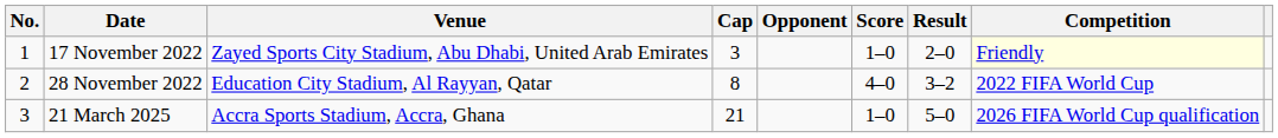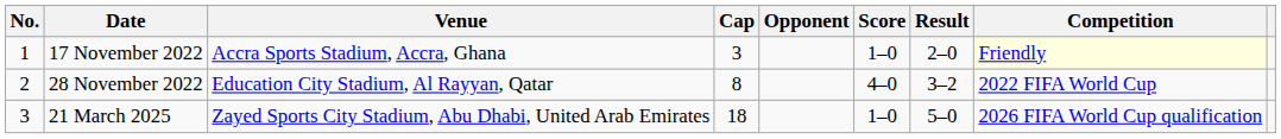 <table class=wikitable>
 <tr>
 <th>No.</th>
 <th>Date</th>
 <th>Venue</th>
 <th>Cap</th>
 <th>Opponent</th>
 <th>Score</th>
 <th>Result</th>
 <th>Competition</th>
 <th class=unsortable></th>
 </tr>
 <tr>
 <td align=center>1</td>
 <td>17 November 2022</td>
-<td><a href='#'>Zayed Sports City Stadium</a>, <a href='#'>Abu Dhabi</a>, United Arab Emirates</td>
+<td><a href='#'>Accra Sports Stadium</a>, <a href='#'>Accra</a>, Ghana</td>
 <td align=center>3</td>
 <td></td>
 <td align=center>1–0</td>
 <td align=center>2–0</td>
 <td style="background: lightyellow;"><a href='#'>Friendly</a></td>
 <td align=center></td>
 </tr>
 <tr>
 <td align=center>2</td>
 <td>28 November 2022</td>
 <td><a href='#'>Education City Stadium</a>, <a href='#'>Al Rayyan</a>, Qatar</td>
 <td align=center>8</td>
 <td></td>
 <td align=center>4–0</td>
 <td align=center>3–2</td>
 <td><a href='#'>2022 FIFA World Cup</a></td>
 <td align=center></td>
 </tr>
 <tr>
 <td align=center>3</td>
 <td>21 March 2025</td>
-<td><a href='#'>Accra Sports Stadium</a>, <a href='#'>Accra</a>, Ghana</td>
-<td align=center>21</td>
+<td><a href='#'>Zayed Sports City Stadium</a>, <a href='#'>Abu Dhabi</a>, United Arab Emirates</td>
+<td align=center>18</td>
 <td></td>
 <td align=center>1–0</td>
 <td align=center>5–0</td>
 <td><a href='#'>2026 FIFA World Cup qualification</a></td>
 <td align=center></td>
 </tr>
 </table>
